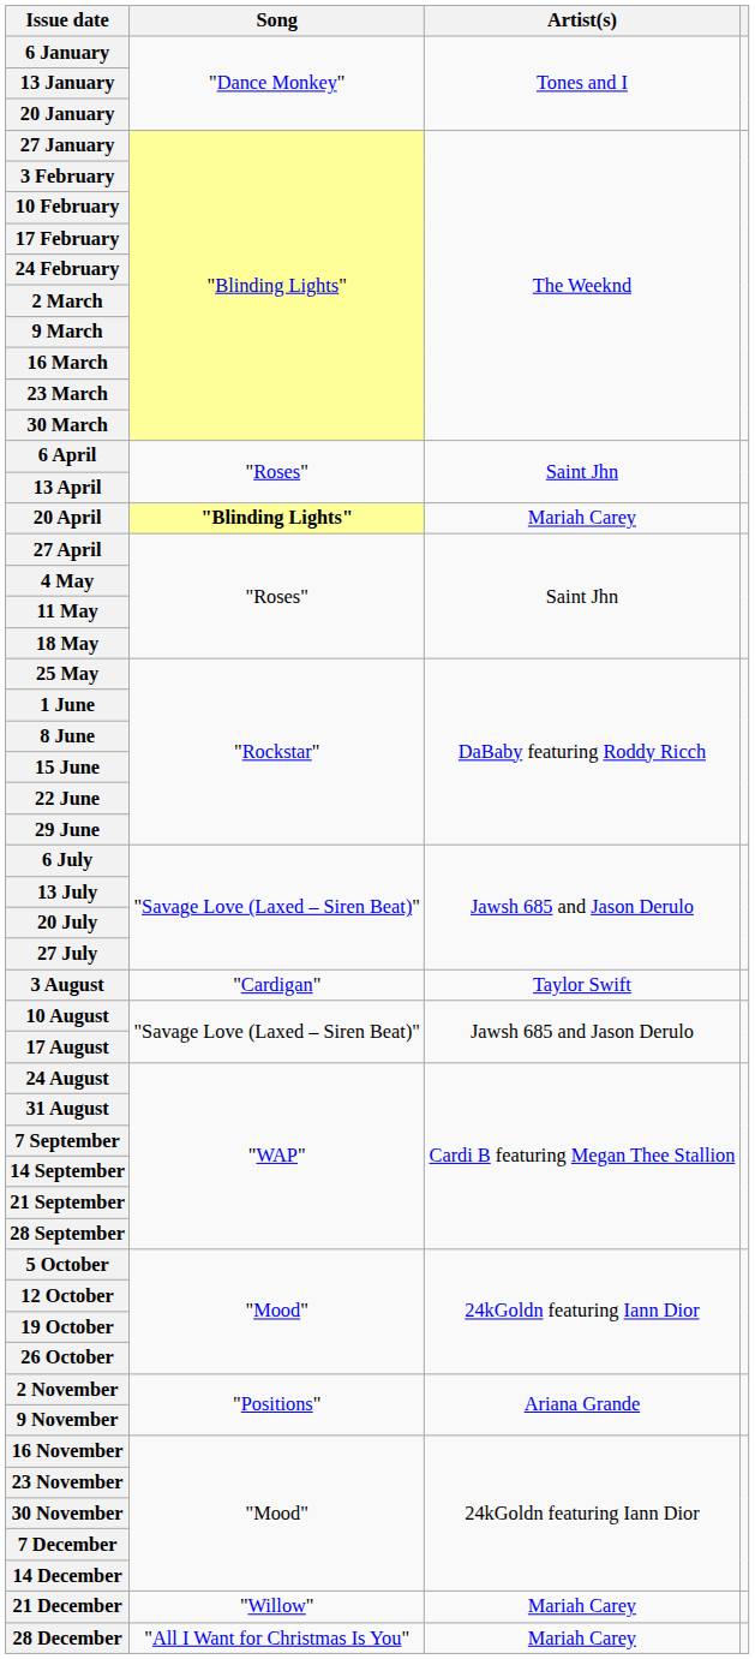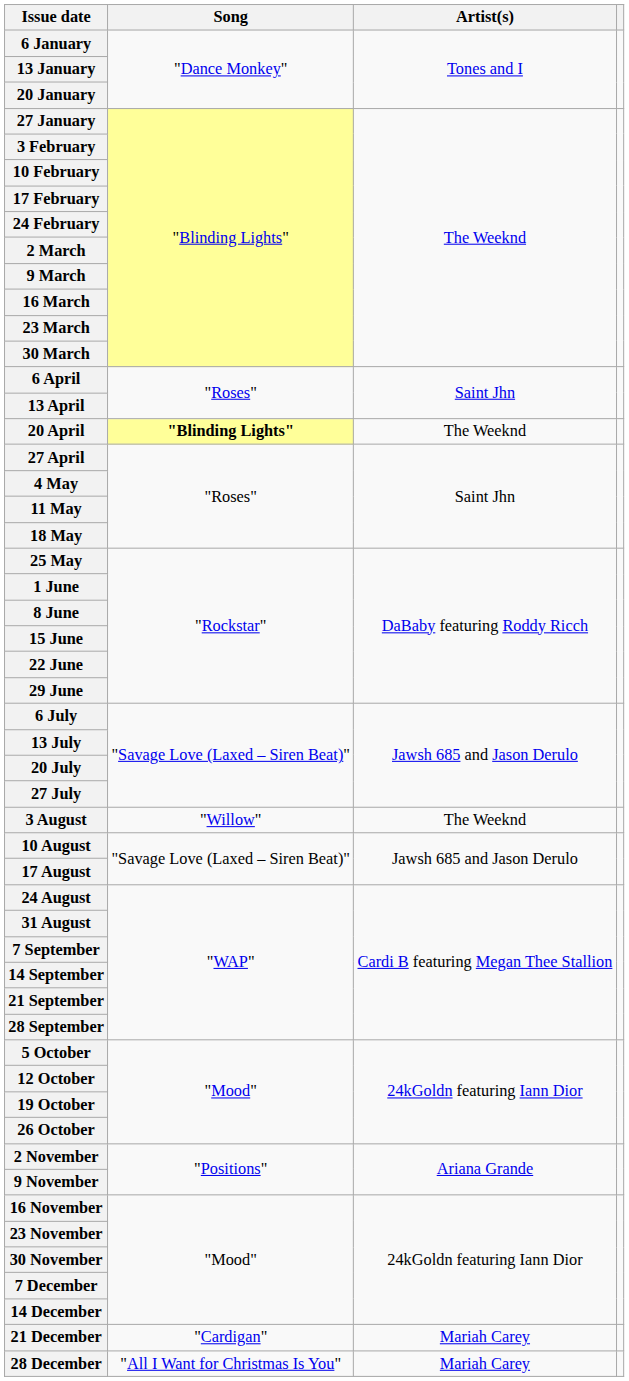 <table class="wikitable plainrowheaders" style="text-align: center">
 <tr>
 <th>Issue date</th>
 <th>Song</th>
 <th>Artist(s)</th>
 <th></th>
 </tr>
 <tr>
 <th scope="row">6 January</th>
 <td rowspan="3">"<a href='#'>Dance Monkey</a>"</td>
 <td rowspan="3"><a href='#'>Tones and I</a></td>
 <td rowspan="3"></td>
 </tr>
 <tr>
 <th scope="row">13 January</th>
 </tr>
 <tr>
 <th scope="row">20 January</th>
 </tr>
 <tr>
 <th scope="row">27 January</th>
 <td rowspan="10" bgcolor=#FFFF99>"<a href='#'>Blinding Lights</a>" </td>
 <td rowspan="10"><a href='#'>The Weeknd</a></td>
 <td rowspan="10"></td>
 </tr>
 <tr>
 <th scope="row">3 February</th>
 </tr>
 <tr>
 <th scope="row">10 February</th>
 </tr>
 <tr>
 <th scope="row">17 February</th>
 </tr>
 <tr>
 <th scope="row">24 February</th>
 </tr>
 <tr>
 <th scope="row">2 March</th>
 </tr>
 <tr>
 <th scope="row">9 March</th>
 </tr>
 <tr>
 <th scope="row">16 March</th>
 </tr>
 <tr>
 <th scope="row">23 March</th>
 </tr>
 <tr>
 <th scope="row">30 March</th>
 </tr>
 <tr>
 <th scope="row">6 April</th>
 <td rowspan="2">"<a href='#'>Roses</a>"</td>
 <td rowspan="2"><a href='#'>Saint Jhn</a></td>
 <td rowspan="2"></td>
 </tr>
 <tr>
 <th scope="row">13 April</th>
 </tr>
 <tr>
 <th scope="row">20 April</th>
 <td bgcolor=#FFFF99><strong>"Blinding Lights" </strong></td>
-<td><a href='#'>Mariah Carey</a></td>
+<td>The Weeknd</td>
 <td></td>
 </tr>
 <tr>
 <th scope="row">27 April</th>
 <td rowspan="4">"Roses"</td>
 <td rowspan="4">Saint Jhn</td>
 <td rowspan="4"></td>
 </tr>
 <tr>
 <th scope="row">4 May</th>
 </tr>
 <tr>
 <th scope="row">11 May</th>
 </tr>
 <tr>
 <th scope="row">18 May</th>
 </tr>
 <tr>
 <th scope="row">25 May</th>
 <td rowspan="6">"<a href='#'>Rockstar</a>"</td>
 <td rowspan="6"><a href='#'>DaBaby</a> featuring <a href='#'>Roddy Ricch</a></td>
 <td rowspan="6"></td>
 </tr>
 <tr>
 <th scope="row">1 June</th>
 </tr>
 <tr>
 <th scope="row">8 June</th>
 </tr>
 <tr>
 <th scope="row">15 June</th>
 </tr>
 <tr>
 <th scope="row">22 June</th>
 </tr>
 <tr>
 <th scope="row">29 June</th>
 </tr>
 <tr>
 <th scope="row">6 July</th>
 <td rowspan="4">"<a href='#'>Savage Love (Laxed – Siren Beat)</a>"</td>
 <td rowspan="4"><a href='#'>Jawsh 685</a> and <a href='#'>Jason Derulo</a></td>
 <td rowspan="4"></td>
 </tr>
 <tr>
 <th scope="row">13 July</th>
 </tr>
 <tr>
 <th scope="row">20 July</th>
 </tr>
 <tr>
 <th scope="row">27 July</th>
 </tr>
 <tr>
 <th scope="row">3 August</th>
-<td>"<a href='#'>Cardigan</a>"</td>
-<td><a href='#'>Taylor Swift</a></td>
+<td>"<a href='#'>Willow</a>"</td>
+<td>The Weeknd</td>
 <td></td>
 </tr>
 <tr>
 <th scope="row">10 August</th>
 <td rowspan="2">"Savage Love (Laxed – Siren Beat)"</td>
 <td rowspan="2">Jawsh 685 and Jason Derulo</td>
 <td rowspan="2"></td>
 </tr>
 <tr>
 <th scope="row">17 August</th>
 </tr>
 <tr>
 <th scope="row">24 August</th>
 <td rowspan="6">"<a href='#'>WAP</a>"</td>
 <td rowspan="6"><a href='#'>Cardi B</a> featuring <a href='#'>Megan Thee Stallion</a></td>
 <td rowspan="6"></td>
 </tr>
 <tr>
 <th scope="row">31 August</th>
 </tr>
 <tr>
 <th scope="row">7 September</th>
 </tr>
 <tr>
 <th scope="row">14 September</th>
 </tr>
 <tr>
 <th scope="row">21 September</th>
 </tr>
 <tr>
 <th scope="row">28 September</th>
 </tr>
 <tr>
 <th scope="row">5 October</th>
 <td rowspan="4">"<a href='#'>Mood</a>"</td>
 <td rowspan="4"><a href='#'>24kGoldn</a> featuring <a href='#'>Iann Dior</a></td>
 <td rowspan="4"></td>
 </tr>
 <tr>
 <th scope="row">12 October</th>
 </tr>
 <tr>
 <th scope="row">19 October</th>
 </tr>
 <tr>
 <th scope="row">26 October</th>
 </tr>
 <tr>
 <th scope="row">2 November</th>
 <td rowspan="2">"<a href='#'>Positions</a>"</td>
 <td rowspan="2"><a href='#'>Ariana Grande</a></td>
 <td rowspan="2"></td>
 </tr>
 <tr>
 <th scope="row">9 November</th>
 </tr>
 <tr>
 <th scope="row">16 November</th>
 <td rowspan="5">"Mood"</td>
 <td rowspan="5">24kGoldn featuring Iann Dior</td>
 <td rowspan="5"></td>
 </tr>
 <tr>
 <th scope="row">23 November</th>
 </tr>
 <tr>
 <th scope="row">30 November</th>
 </tr>
 <tr>
 <th scope="row">7 December</th>
 </tr>
 <tr>
 <th scope="row">14 December</th>
 </tr>
 <tr>
 <th scope="row">21 December</th>
-<td>"<a href='#'>Willow</a>"</td>
+<td>"<a href='#'>Cardigan</a>"</td>
 <td><a href='#'>Mariah Carey</a></td>
 <td></td>
 </tr>
 <tr>
 <th scope="row">28 December</th>
 <td>"<a href='#'>All I Want for Christmas Is You</a>"</td>
 <td><a href='#'>Mariah Carey</a></td>
 <td></td>
 </tr>
 </table>
